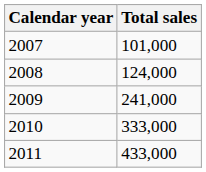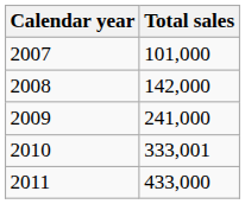 <table class="wikitable">
 <tr>
 <th>Calendar year</th>
 <th>Total sales</th>
 </tr>
 <tr>
 <td>2007</td>
 <td>101,000</td>
 </tr>
 <tr>
 <td>2008</td>
-<td>124,000</td>
+<td>142,000</td>
 </tr>
 <tr>
 <td>2009</td>
 <td>241,000</td>
 </tr>
 <tr>
 <td>2010</td>
-<td>333,000</td>
+<td>333,001</td>
 </tr>
 <tr>
 <td>2011</td>
 <td>433,000</td>
 </tr>
 </table>
